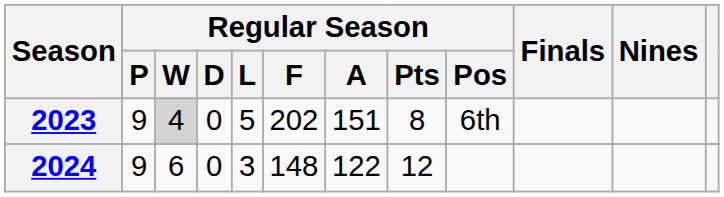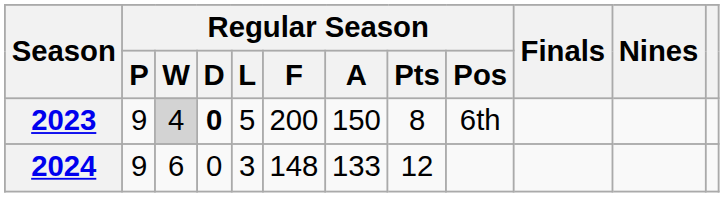 <table class="wikitable" style="text-align: center">
 <tr>
 <th rowspan="2" scope="col">Season</th>
 <th colspan="8" scope="col">Regular Season</th>
 <th rowspan="2" scope="col">Finals</th>
 <th rowspan="2" scope="col">Nines</th>
 <th rowspan="2" scope="col"></th>
 </tr>
 <tr>
 <th scope="col">P</th>
 <th scope="col">W</th>
 <th scope="col">D</th>
 <th scope="col">L</th>
 <th scope="col">F</th>
 <th scope="col">A</th>
 <th scope="col">Pts</th>
 <th scope="col">Pos</th>
 </tr>
 <tr>
 <th scope="row"><a href='#'>2023</a></th>
 <td>9</td>
 <td style="background: lightgrey;">4</td>
-<td>0</td>
+<td><strong>0</strong></td>
 <td>5</td>
-<td>202</td>
-<td>151</td>
+<td>200</td>
+<td>150</td>
 <td>8</td>
 <td>6th</td>
 <td></td>
 <td></td>
 <td></td>
 </tr>
 <tr>
 <th scope="row"><a href='#'>2024</a></th>
 <td>9</td>
 <td>6</td>
 <td>0</td>
 <td>3</td>
 <td>148</td>
-<td>122</td>
+<td>133</td>
 <td>12</td>
 <td></td>
 <td></td>
 <td></td>
 <td></td>
 </tr>
 </table>
